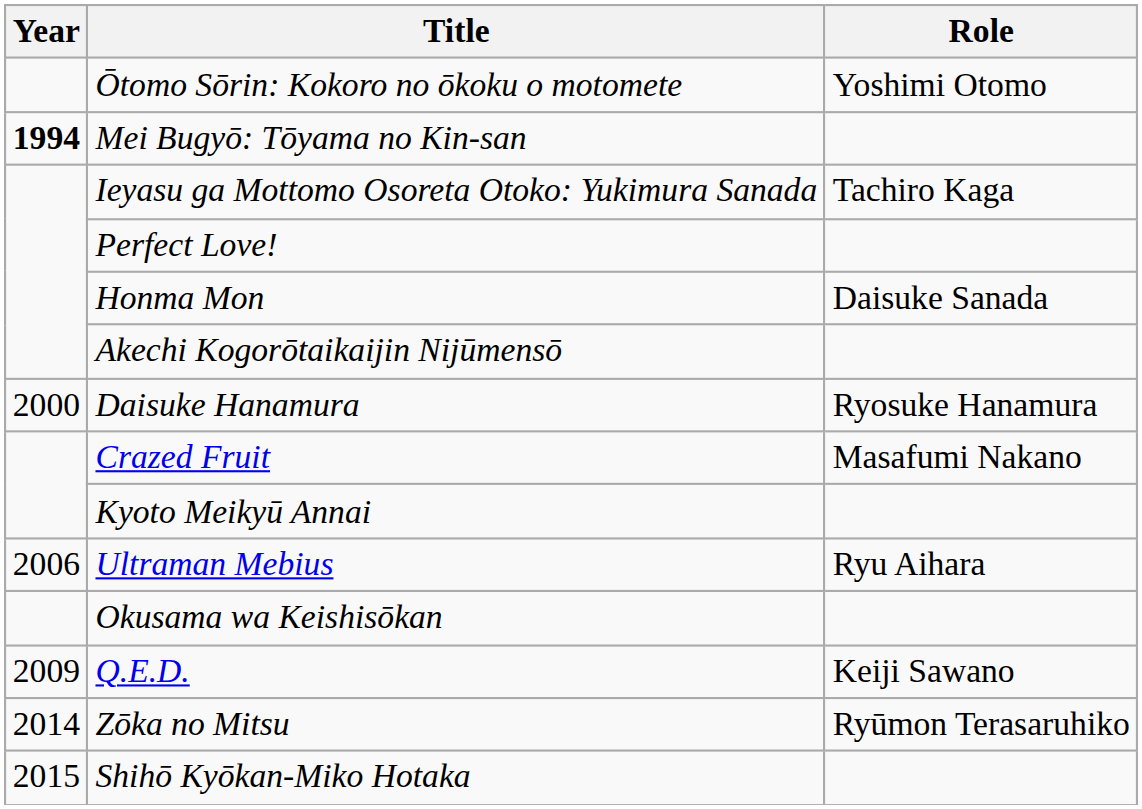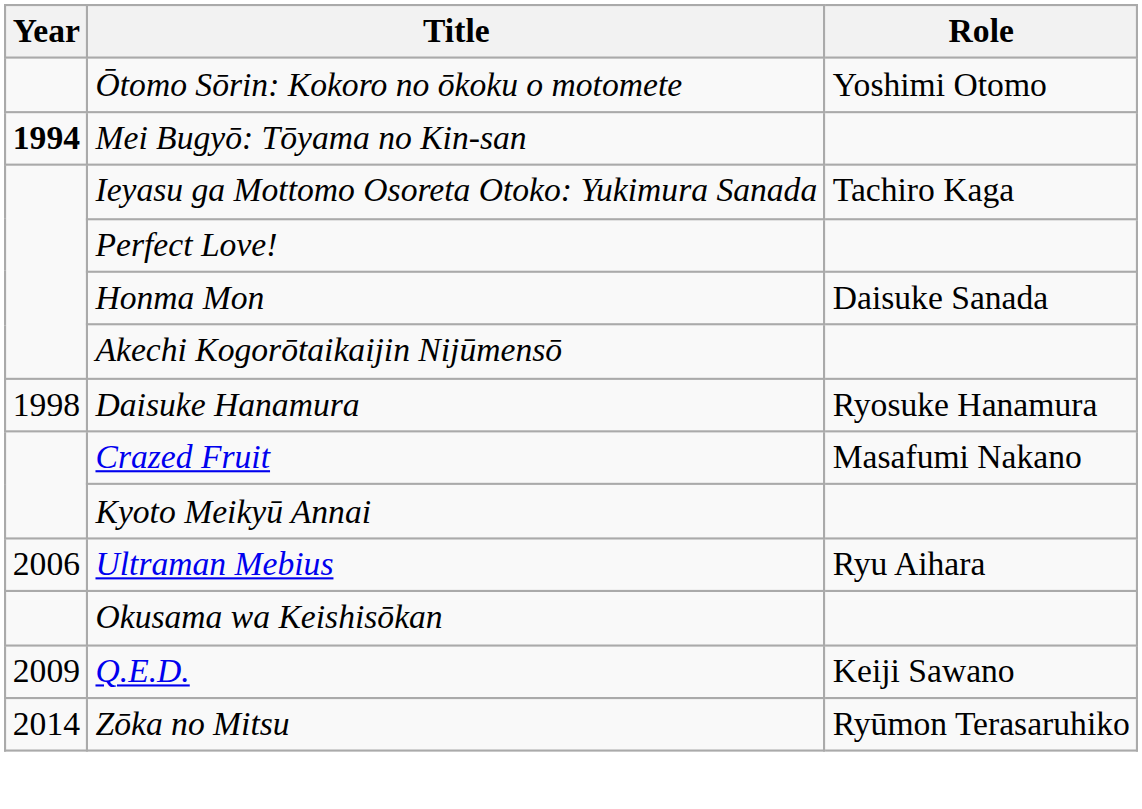 <table class="wikitable">
 <tr>
 <th>Year</th>
 <th>Title</th>
 <th>Role</th>
 </tr>
 <tr>
 <td></td>
 <td><em>Ōtomo Sōrin: Kokoro no ōkoku o motomete</em></td>
 <td>Yoshimi Otomo</td>
 </tr>
 <tr>
 <td><strong>1994</strong></td>
 <td><em>Mei Bugyō: Tōyama no Kin-san</em></td>
 <td></td>
 </tr>
 <tr>
 <td rowspan="4"></td>
 <td><em>Ieyasu ga Mottomo Osoreta Otoko: Yukimura Sanada</em></td>
 <td>Tachiro Kaga</td>
 </tr>
 <tr>
 <td><em>Perfect Love!</em></td>
 <td></td>
 </tr>
 <tr>
 <td><em>Honma Mon</em></td>
 <td>Daisuke Sanada</td>
 </tr>
 <tr>
 <td><em>Akechi Kogorōtaikaijin Nijūmensō</em></td>
 <td></td>
 </tr>
 <tr>
-<td>2000</td>
+<td>1998</td>
 <td><em>Daisuke Hanamura</em></td>
 <td>Ryosuke Hanamura</td>
 </tr>
 <tr>
 <td rowspan="2"></td>
 <td><em><a href='#'>Crazed Fruit</a></em></td>
 <td>Masafumi Nakano</td>
 </tr>
 <tr>
 <td><em>Kyoto Meikyū Annai</em></td>
 <td></td>
 </tr>
 <tr>
 <td>2006</td>
 <td><em><a href='#'>Ultraman Mebius</a></em></td>
 <td>Ryu Aihara</td>
 </tr>
 <tr>
 <td></td>
 <td><em>Okusama wa Keishisōkan</em></td>
 <td></td>
 </tr>
 <tr>
 <td>2009</td>
 <td><em><a href='#'>Q.E.D.</a></em></td>
 <td>Keiji Sawano</td>
 </tr>
 <tr>
 <td>2014</td>
 <td><em>Zōka no Mitsu</em></td>
 <td>Ryūmon Terasaruhiko</td>
 </tr>
-<tr>
-<td>2015</td>
-<td><em>Shihō Kyōkan-Miko Hotaka</em></td>
-<td></td>
-</tr>
 </table>
